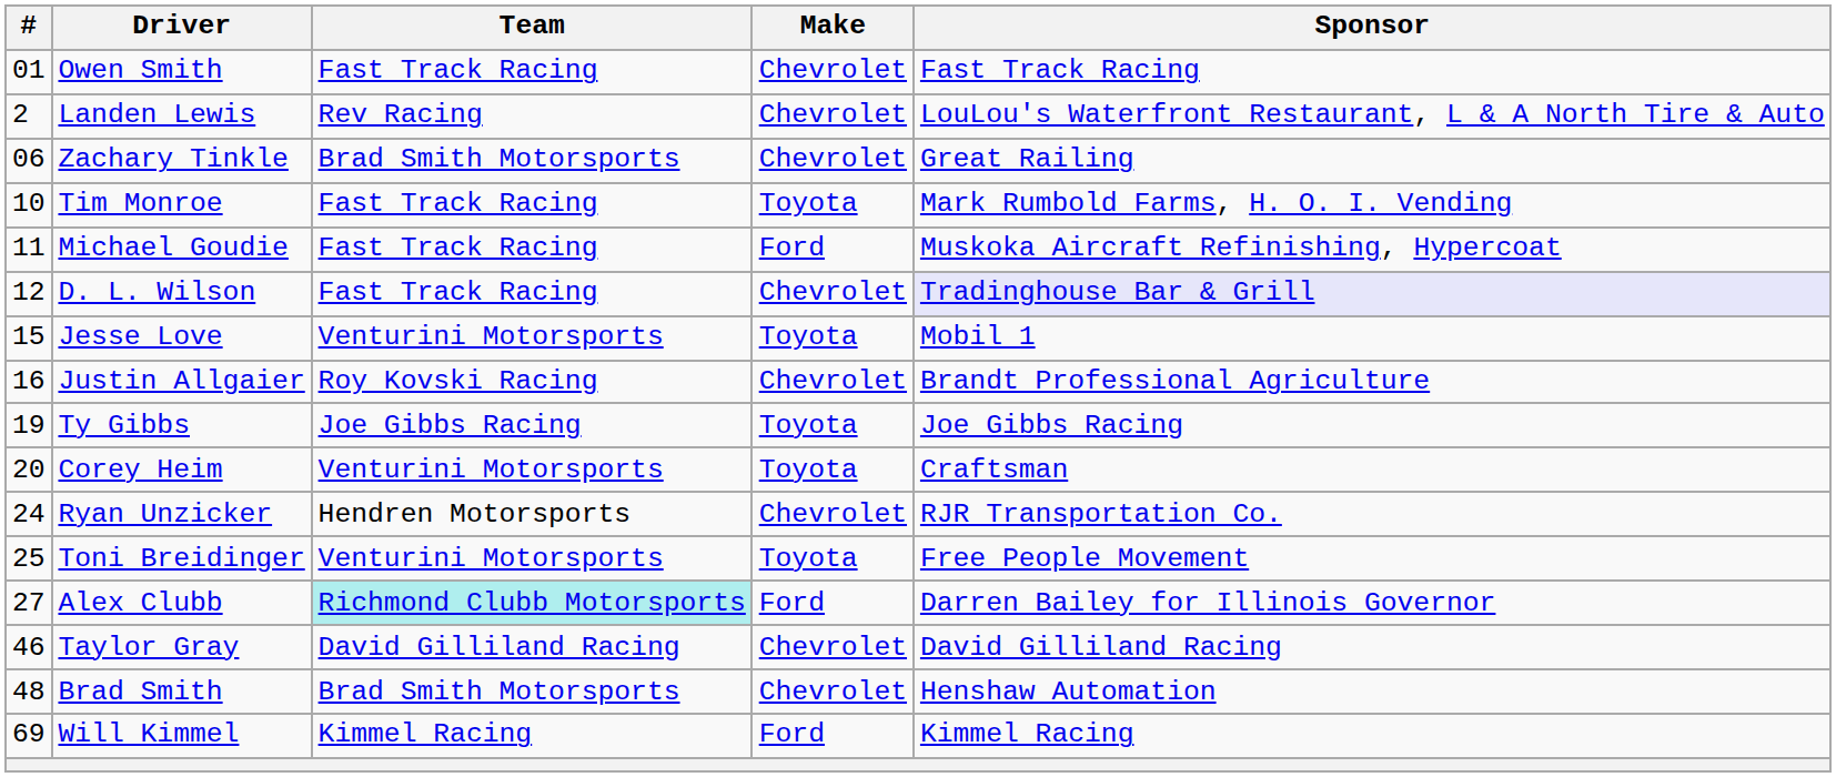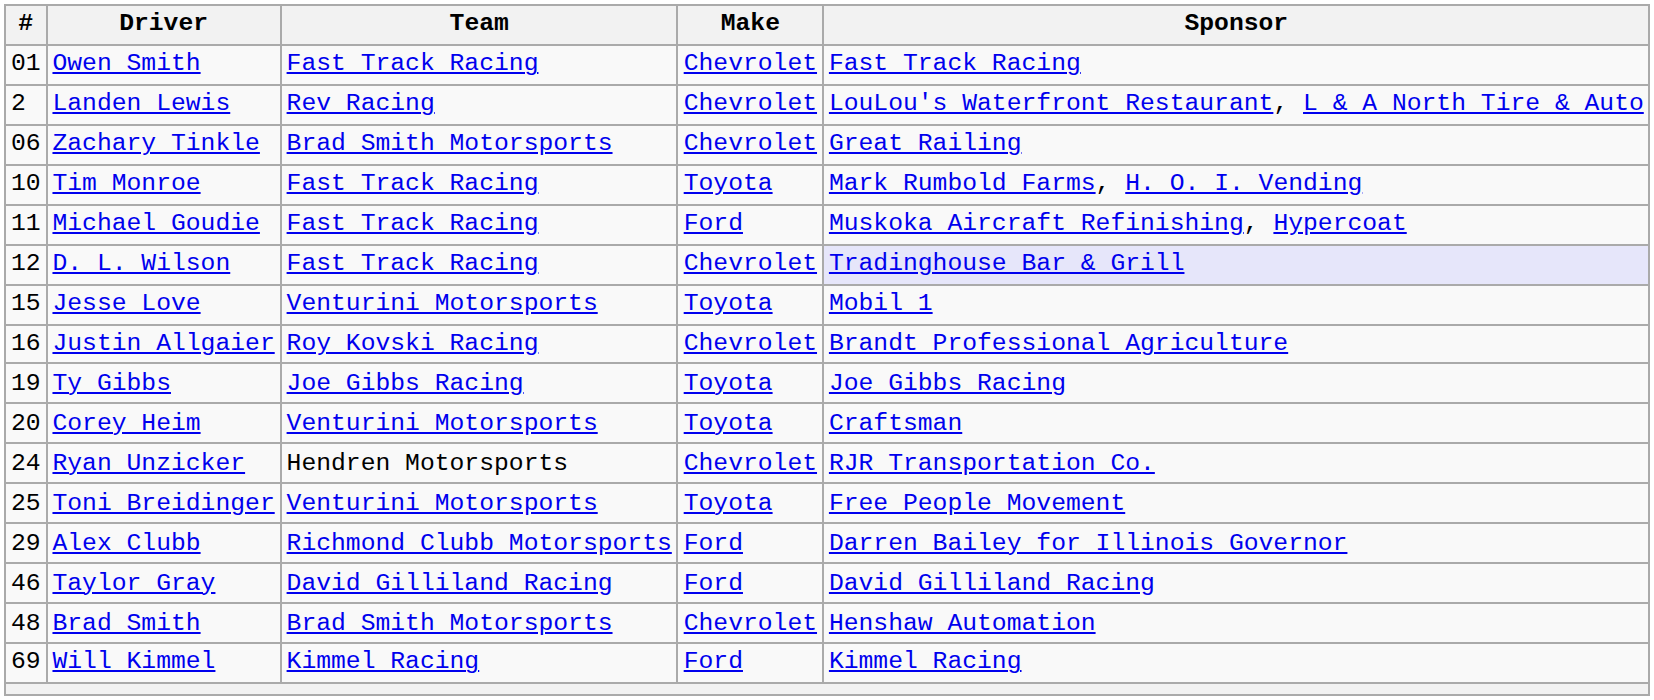 <table class="wikitable" style="font-size:95%">
 <tr>
 <th>#</th>
 <th>Driver</th>
 <th>Team</th>
 <th>Make</th>
 <th>Sponsor</th>
 </tr>
 <tr>
 <td>01</td>
 <td><a href='#'>Owen Smith</a></td>
 <td><a href='#'>Fast Track Racing</a></td>
 <td><a href='#'>Chevrolet</a></td>
 <td><a href='#'>Fast Track Racing</a></td>
 </tr>
 <tr>
 <td>2</td>
 <td><a href='#'>Landen Lewis</a></td>
 <td><a href='#'>Rev Racing</a></td>
 <td><a href='#'>Chevrolet</a></td>
 <td nowrap><a href='#'>LouLou's Waterfront Restaurant</a>, <a href='#'>L & A North Tire & Auto</a></td>
 </tr>
 <tr>
 <td>06</td>
 <td><a href='#'>Zachary Tinkle</a></td>
 <td><a href='#'>Brad Smith Motorsports</a></td>
 <td><a href='#'>Chevrolet</a></td>
 <td><a href='#'>Great Railing</a></td>
 </tr>
 <tr>
 <td>10</td>
 <td><a href='#'>Tim Monroe</a></td>
 <td><a href='#'>Fast Track Racing</a></td>
 <td><a href='#'>Toyota</a></td>
 <td><a href='#'>Mark Rumbold Farms</a>, <a href='#'>H. O. I. Vending</a></td>
 </tr>
 <tr>
 <td>11</td>
 <td nowrap><a href='#'>Michael Goudie</a></td>
 <td><a href='#'>Fast Track Racing</a></td>
 <td><a href='#'>Ford</a></td>
 <td><a href='#'>Muskoka Aircraft Refinishing</a>, <a href='#'>Hypercoat</a></td>
 </tr>
 <tr>
 <td>12</td>
 <td><a href='#'>D. L. Wilson</a></td>
 <td><a href='#'>Fast Track Racing</a></td>
 <td><a href='#'>Chevrolet</a></td>
 <td style="background: lavender;"><a href='#'>Tradinghouse Bar & Grill</a></td>
 </tr>
 <tr>
 <td>15</td>
 <td><a href='#'>Jesse Love</a></td>
 <td><a href='#'>Venturini Motorsports</a></td>
 <td><a href='#'>Toyota</a></td>
 <td><a href='#'>Mobil 1</a></td>
 </tr>
 <tr>
 <td>16</td>
 <td><a href='#'>Justin Allgaier</a></td>
 <td><a href='#'>Roy Kovski Racing</a></td>
 <td><a href='#'>Chevrolet</a></td>
 <td><a href='#'>Brandt Professional Agriculture</a></td>
 </tr>
 <tr>
 <td>19</td>
 <td><a href='#'>Ty Gibbs</a></td>
 <td><a href='#'>Joe Gibbs Racing</a></td>
 <td><a href='#'>Toyota</a></td>
 <td><a href='#'>Joe Gibbs Racing</a></td>
 </tr>
 <tr>
 <td>20</td>
 <td><a href='#'>Corey Heim</a></td>
 <td><a href='#'>Venturini Motorsports</a></td>
 <td><a href='#'>Toyota</a></td>
 <td><a href='#'>Craftsman</a></td>
 </tr>
 <tr>
 <td>24</td>
 <td><a href='#'>Ryan Unzicker</a></td>
 <td>Hendren Motorsports</td>
 <td><a href='#'>Chevrolet</a></td>
 <td><a href='#'>RJR Transportation Co.</a></td>
 </tr>
 <tr>
 <td>25</td>
 <td><a href='#'>Toni Breidinger</a></td>
 <td><a href='#'>Venturini Motorsports</a></td>
 <td><a href='#'>Toyota</a></td>
 <td><a href='#'>Free People Movement</a></td>
 </tr>
 <tr>
-<td>27</td>
+<td>29</td>
 <td><a href='#'>Alex Clubb</a></td>
-<td nowrap style="background: paleturquoise;"><a href='#'>Richmond Clubb Motorsports</a></td>
+<td nowrap><a href='#'>Richmond Clubb Motorsports</a></td>
 <td><a href='#'>Ford</a></td>
 <td><a href='#'>Darren Bailey for Illinois Governor</a></td>
 </tr>
 <tr>
 <td>46</td>
 <td><a href='#'>Taylor Gray</a></td>
 <td><a href='#'>David Gilliland Racing</a></td>
-<td><a href='#'>Chevrolet</a></td>
+<td><a href='#'>Ford</a></td>
 <td><a href='#'>David Gilliland Racing</a></td>
 </tr>
 <tr>
 <td>48</td>
 <td><a href='#'>Brad Smith</a></td>
 <td><a href='#'>Brad Smith Motorsports</a></td>
 <td><a href='#'>Chevrolet</a></td>
 <td><a href='#'>Henshaw Automation</a></td>
 </tr>
 <tr>
 <td>69</td>
 <td><a href='#'>Will Kimmel</a></td>
 <td><a href='#'>Kimmel Racing</a></td>
 <td><a href='#'>Ford</a></td>
 <td><a href='#'>Kimmel Racing</a></td>
 </tr>
 <tr>
 <th colspan="5"></th>
 </tr>
 </table>
